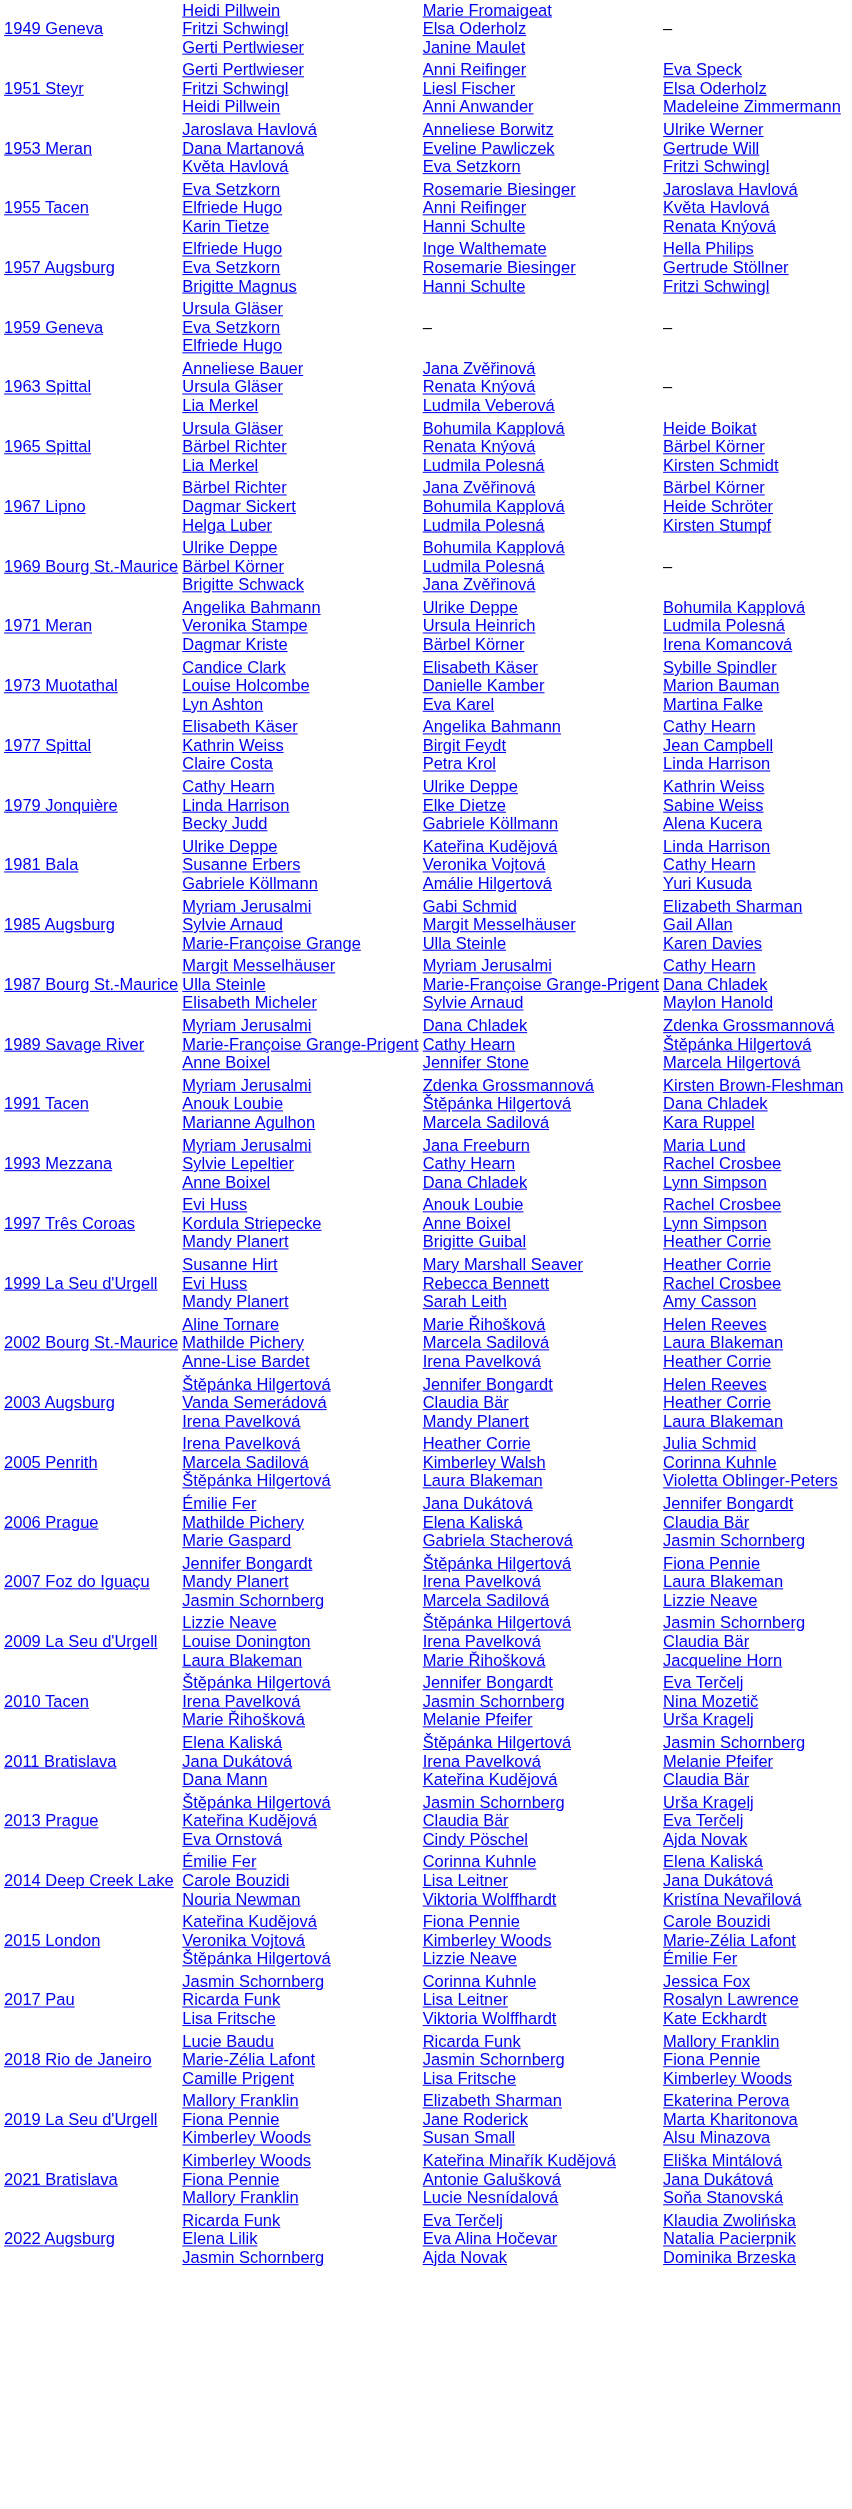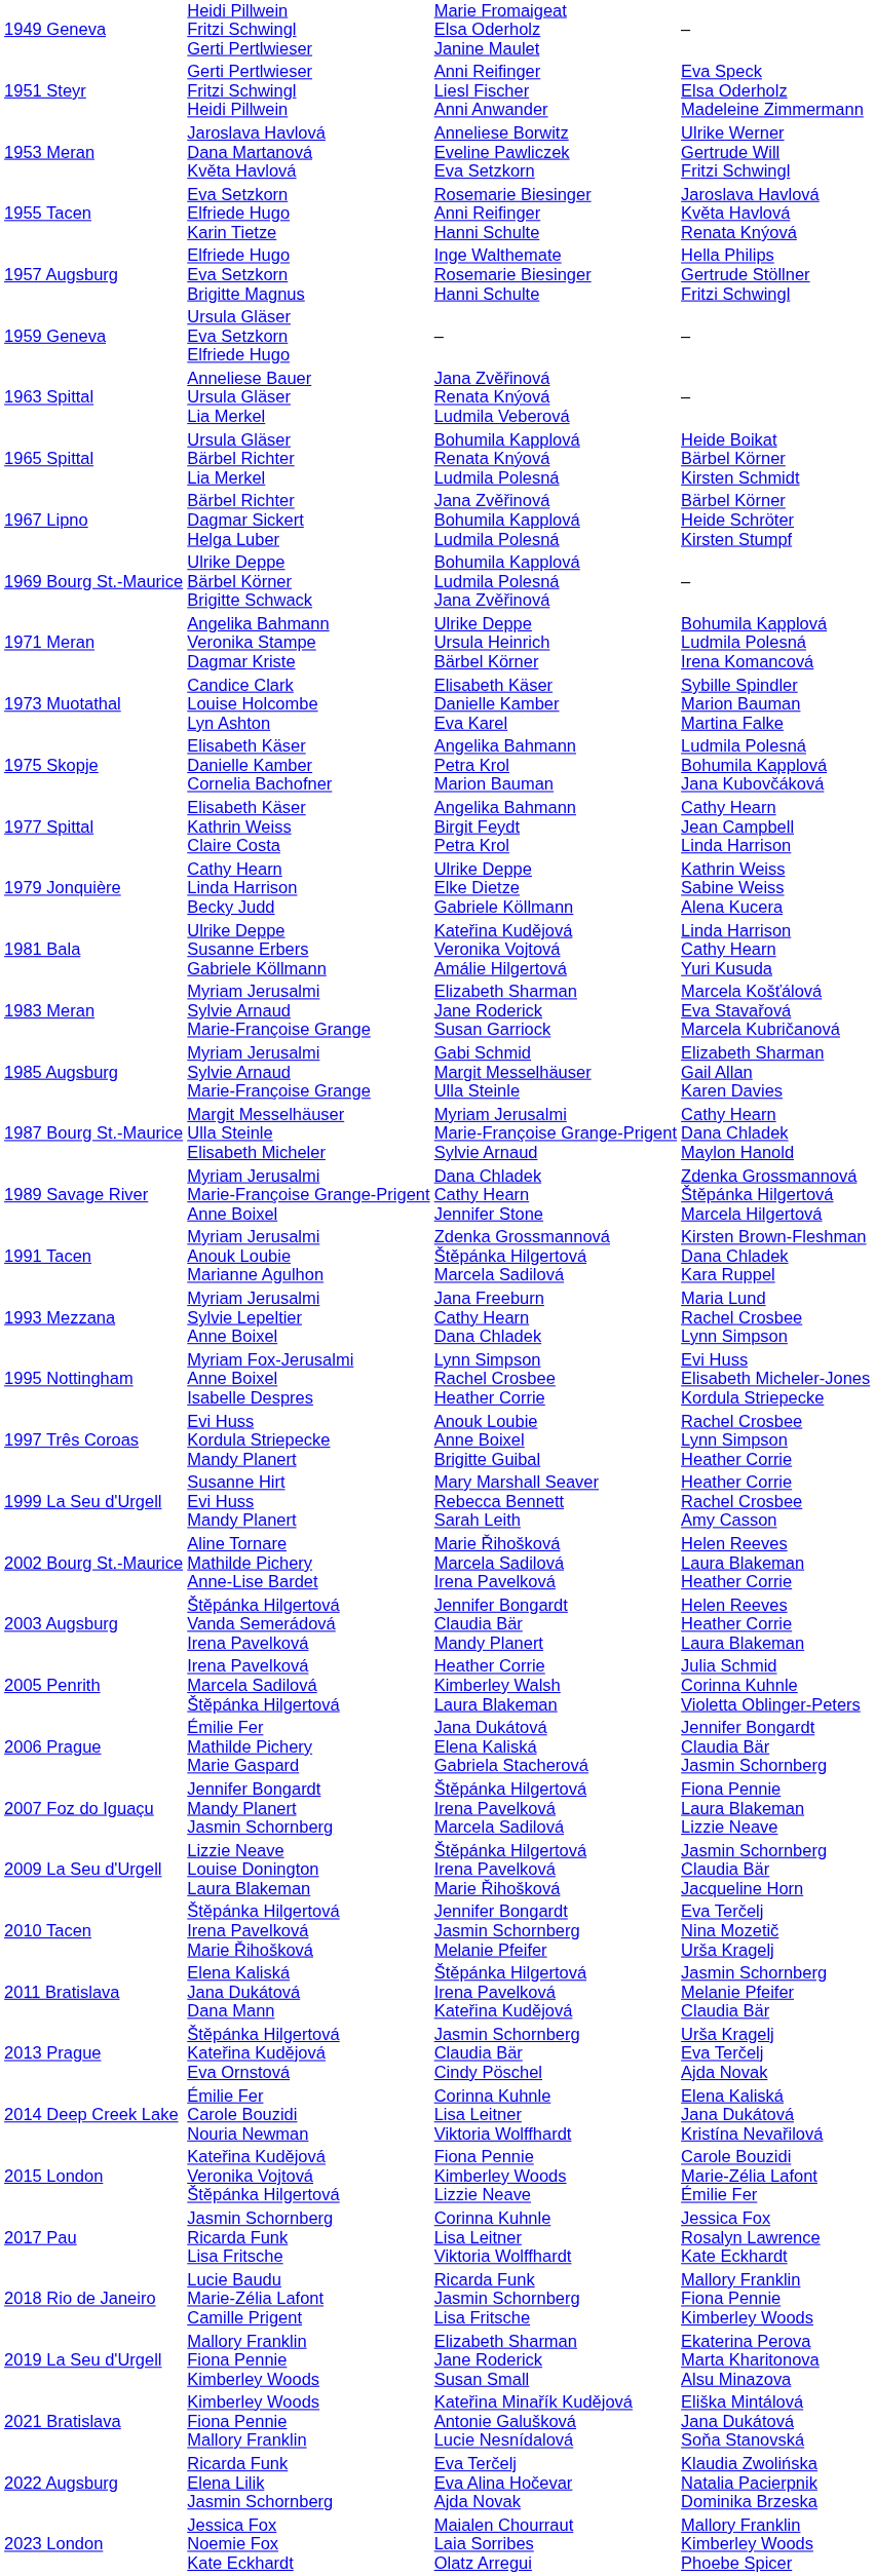 <table>
 <tr>
 <td><a href='#'>1949 Geneva</a></td>
 <td><a href='#'>Heidi Pillwein</a><br><a href='#'>Fritzi Schwingl</a><br><a href='#'>Gerti Pertlwieser</a><br></td>
 <td><a href='#'>Marie Fromaigeat</a><br><a href='#'>Elsa Oderholz</a><br><a href='#'>Janine Maulet</a><br></td>
 <td>–</td>
 </tr>
 <tr>
 <td><a href='#'>1951 Steyr</a></td>
 <td><a href='#'>Gerti Pertlwieser</a><br><a href='#'>Fritzi Schwingl</a><br><a href='#'>Heidi Pillwein</a><br></td>
 <td><a href='#'>Anni Reifinger</a><br><a href='#'>Liesl Fischer</a><br><a href='#'>Anni Anwander</a><br></td>
 <td><a href='#'>Eva Speck</a><br><a href='#'>Elsa Oderholz</a><br><a href='#'>Madeleine Zimmermann</a><br></td>
 </tr>
 <tr>
 <td><a href='#'>1953 Meran</a></td>
 <td><a href='#'>Jaroslava Havlová</a><br><a href='#'>Dana Martanová</a><br><a href='#'>Květa Havlová</a><br></td>
 <td><a href='#'>Anneliese Borwitz</a><br><a href='#'>Eveline Pawliczek</a><br><a href='#'>Eva Setzkorn</a><br></td>
 <td><a href='#'>Ulrike Werner</a><br><a href='#'>Gertrude Will</a><br><a href='#'>Fritzi Schwingl</a><br></td>
 </tr>
 <tr>
 <td><a href='#'>1955 Tacen</a></td>
 <td><a href='#'>Eva Setzkorn</a><br><a href='#'>Elfriede Hugo</a><br><a href='#'>Karin Tietze</a><br></td>
 <td><a href='#'>Rosemarie Biesinger</a><br><a href='#'>Anni Reifinger</a><br><a href='#'>Hanni Schulte</a><br></td>
 <td><a href='#'>Jaroslava Havlová</a><br><a href='#'>Květa Havlová</a><br><a href='#'>Renata Knýová</a><br></td>
 </tr>
 <tr>
 <td><a href='#'>1957 Augsburg</a></td>
 <td><a href='#'>Elfriede Hugo</a><br><a href='#'>Eva Setzkorn</a><br><a href='#'>Brigitte Magnus</a><br></td>
 <td><a href='#'>Inge Walthemate</a><br><a href='#'>Rosemarie Biesinger</a><br><a href='#'>Hanni Schulte</a><br></td>
 <td><a href='#'>Hella Philips</a><br><a href='#'>Gertrude Stöllner</a><br><a href='#'>Fritzi Schwingl</a><br></td>
 </tr>
 <tr>
 <td><a href='#'>1959 Geneva</a></td>
 <td><a href='#'>Ursula Gläser</a><br><a href='#'>Eva Setzkorn</a><br><a href='#'>Elfriede Hugo</a><br></td>
 <td>–</td>
 <td>–</td>
 </tr>
 <tr>
 <td><a href='#'>1963 Spittal</a></td>
 <td><a href='#'>Anneliese Bauer</a><br><a href='#'>Ursula Gläser</a><br><a href='#'>Lia Merkel</a><br></td>
 <td><a href='#'>Jana Zvěřinová</a><br><a href='#'>Renata Knýová</a><br><a href='#'>Ludmila Veberová</a><br></td>
 <td>–</td>
 </tr>
 <tr>
 <td><a href='#'>1965 Spittal</a></td>
 <td><a href='#'>Ursula Gläser</a><br><a href='#'>Bärbel Richter</a><br><a href='#'>Lia Merkel</a><br></td>
 <td><a href='#'>Bohumila Kapplová</a><br><a href='#'>Renata Knýová</a><br><a href='#'>Ludmila Polesná</a><br></td>
 <td><a href='#'>Heide Boikat</a><br><a href='#'>Bärbel Körner</a><br><a href='#'>Kirsten Schmidt</a><br></td>
 </tr>
 <tr>
 <td><a href='#'>1967 Lipno</a></td>
 <td><a href='#'>Bärbel Richter</a><br><a href='#'>Dagmar Sickert</a><br><a href='#'>Helga Luber</a><br></td>
 <td><a href='#'>Jana Zvěřinová</a><br><a href='#'>Bohumila Kapplová</a><br><a href='#'>Ludmila Polesná</a><br></td>
 <td><a href='#'>Bärbel Körner</a><br><a href='#'>Heide Schröter</a><br><a href='#'>Kirsten Stumpf</a><br></td>
 </tr>
 <tr>
 <td><a href='#'>1969 Bourg St.-Maurice</a></td>
 <td><a href='#'>Ulrike Deppe</a><br><a href='#'>Bärbel Körner</a><br><a href='#'>Brigitte Schwack</a><br></td>
 <td><a href='#'>Bohumila Kapplová</a><br><a href='#'>Ludmila Polesná</a><br><a href='#'>Jana Zvěřinová</a><br></td>
 <td>–</td>
 </tr>
 <tr>
 <td><a href='#'>1971 Meran</a></td>
 <td><a href='#'>Angelika Bahmann</a><br><a href='#'>Veronika Stampe</a><br><a href='#'>Dagmar Kriste</a><br></td>
 <td><a href='#'>Ulrike Deppe</a><br> <a href='#'>Ursula Heinrich</a><br> <a href='#'>Bärbel Körner</a><br></td>
 <td><a href='#'>Bohumila Kapplová</a><br><a href='#'>Ludmila Polesná</a><br><a href='#'>Irena Komancová</a><br></td>
 </tr>
 <tr>
 <td><a href='#'>1973 Muotathal</a></td>
 <td><a href='#'>Candice Clark</a><br><a href='#'>Louise Holcombe</a><br><a href='#'>Lyn Ashton</a><br></td>
 <td><a href='#'>Elisabeth Käser</a><br><a href='#'>Danielle Kamber</a><br><a href='#'>Eva Karel</a><br></td>
 <td><a href='#'>Sybille Spindler</a><br><a href='#'>Marion Bauman</a><br><a href='#'>Martina Falke</a><br></td>
 </tr>
 <tr>
+<td><a href='#'>1975 Skopje</a></td>
+<td><a href='#'>Elisabeth Käser</a><br><a href='#'>Danielle Kamber</a><br><a href='#'>Cornelia Bachofner</a><br></td>
+<td><a href='#'>Angelika Bahmann</a><br><a href='#'>Petra Krol</a><br><a href='#'>Marion Bauman</a><br></td>
+<td><a href='#'>Ludmila Polesná</a><br><a href='#'>Bohumila Kapplová</a><br><a href='#'>Jana Kubovčáková</a><br></td>
+</tr>
+<tr>
 <td><a href='#'>1977 Spittal</a></td>
 <td><a href='#'>Elisabeth Käser</a><br><a href='#'>Kathrin Weiss</a><br><a href='#'>Claire Costa</a><br></td>
 <td><a href='#'>Angelika Bahmann</a><br><a href='#'>Birgit Feydt</a><br><a href='#'>Petra Krol</a><br></td>
 <td><a href='#'>Cathy Hearn</a><br><a href='#'>Jean Campbell</a><br><a href='#'>Linda Harrison</a><br></td>
 </tr>
 <tr>
 <td><a href='#'>1979 Jonquière</a></td>
 <td><a href='#'>Cathy Hearn</a><br><a href='#'>Linda Harrison</a><br><a href='#'>Becky Judd</a><br></td>
 <td><a href='#'>Ulrike Deppe</a><br><a href='#'>Elke Dietze</a><br><a href='#'>Gabriele Köllmann</a><br></td>
 <td><a href='#'>Kathrin Weiss</a><br><a href='#'>Sabine Weiss</a><br><a href='#'>Alena Kucera</a><br></td>
 </tr>
 <tr>
 <td><a href='#'>1981 Bala</a></td>
 <td><a href='#'>Ulrike Deppe</a><br><a href='#'>Susanne Erbers</a><br><a href='#'>Gabriele Köllmann</a><br></td>
 <td><a href='#'>Kateřina Kudějová</a><br><a href='#'>Veronika Vojtová</a><br><a href='#'>Amálie Hilgertová</a><br></td>
 <td><a href='#'>Linda Harrison</a><br><a href='#'>Cathy Hearn</a><br><a href='#'>Yuri Kusuda</a><br></td>
+</tr>
+<tr>
+<td><a href='#'>1983 Meran</a></td>
+<td><a href='#'>Myriam Jerusalmi</a> <br> <a href='#'>Sylvie Arnaud</a><br><a href='#'>Marie-Françoise Grange</a><br></td>
+<td><a href='#'>Elizabeth Sharman</a><br><a href='#'>Jane Roderick</a><br><a href='#'>Susan Garriock</a><br></td>
+<td><a href='#'>Marcela Košťálová</a><br><a href='#'>Eva Stavařová</a><br><a href='#'>Marcela Kubričanová</a><br></td>
 </tr>
 <tr>
 <td><a href='#'>1985 Augsburg</a></td>
 <td><a href='#'>Myriam Jerusalmi</a> <br><a href='#'>Sylvie Arnaud</a><br><a href='#'>Marie-Françoise Grange</a><br></td>
 <td><a href='#'>Gabi Schmid</a><br><a href='#'>Margit Messelhäuser</a><br><a href='#'>Ulla Steinle</a><br></td>
 <td><a href='#'>Elizabeth Sharman</a><br><a href='#'>Gail Allan</a><br><a href='#'>Karen Davies</a><br></td>
 </tr>
 <tr>
 <td><a href='#'>1987 Bourg St.-Maurice</a></td>
 <td><a href='#'>Margit Messelhäuser</a><br><a href='#'>Ulla Steinle</a><br><a href='#'>Elisabeth Micheler</a><br></td>
 <td><a href='#'>Myriam Jerusalmi</a><br><a href='#'>Marie-Françoise Grange-Prigent</a><br><a href='#'>Sylvie Arnaud</a><br></td>
 <td><a href='#'>Cathy Hearn</a><br><a href='#'>Dana Chladek</a><br><a href='#'>Maylon Hanold</a><br></td>
 </tr>
 <tr>
 <td><a href='#'>1989 Savage River</a></td>
 <td><a href='#'>Myriam Jerusalmi</a><br><a href='#'>Marie-Françoise Grange-Prigent</a><br><a href='#'>Anne Boixel</a><br></td>
 <td><a href='#'>Dana Chladek</a><br><a href='#'>Cathy Hearn</a><br><a href='#'>Jennifer Stone</a><br></td>
 <td><a href='#'>Zdenka Grossmannová</a><br><a href='#'>Štěpánka Hilgertová</a><br><a href='#'>Marcela Hilgertová</a><br></td>
 </tr>
 <tr>
 <td><a href='#'>1991 Tacen</a></td>
 <td><a href='#'>Myriam Jerusalmi</a><br><a href='#'>Anouk Loubie</a><br><a href='#'>Marianne Agulhon</a><br></td>
 <td><a href='#'>Zdenka Grossmannová</a><br><a href='#'>Štěpánka Hilgertová</a><br><a href='#'>Marcela Sadilová</a><br></td>
 <td><a href='#'>Kirsten Brown-Fleshman</a><br><a href='#'>Dana Chladek</a><br><a href='#'>Kara Ruppel</a><br></td>
 </tr>
 <tr>
 <td><a href='#'>1993 Mezzana</a></td>
 <td><a href='#'>Myriam Jerusalmi</a><br><a href='#'>Sylvie Lepeltier</a><br><a href='#'>Anne Boixel</a><br></td>
 <td><a href='#'>Jana Freeburn</a><br><a href='#'>Cathy Hearn</a><br><a href='#'>Dana Chladek</a><br></td>
 <td><a href='#'>Maria Lund</a><br><a href='#'>Rachel Crosbee</a><br><a href='#'>Lynn Simpson</a><br></td>
+</tr>
+<tr>
+<td><a href='#'>1995 Nottingham</a></td>
+<td><a href='#'>Myriam Fox-Jerusalmi</a> <br><a href='#'>Anne Boixel</a> <br><a href='#'>Isabelle Despres</a><br></td>
+<td><a href='#'>Lynn Simpson</a><br><a href='#'>Rachel Crosbee</a><br><a href='#'>Heather Corrie</a><br></td>
+<td><a href='#'>Evi Huss</a><br><a href='#'>Elisabeth Micheler-Jones</a><br><a href='#'>Kordula Striepecke</a><br></td>
 </tr>
 <tr>
 <td><a href='#'>1997 Três Coroas</a></td>
 <td><a href='#'>Evi Huss</a><br><a href='#'>Kordula Striepecke</a><br><a href='#'>Mandy Planert</a><br></td>
 <td><a href='#'>Anouk Loubie</a><br><a href='#'>Anne Boixel</a><br><a href='#'>Brigitte Guibal</a><br></td>
 <td><a href='#'>Rachel Crosbee</a><br><a href='#'>Lynn Simpson</a><br><a href='#'>Heather Corrie</a><br></td>
 </tr>
 <tr>
 <td><a href='#'>1999 La Seu d'Urgell</a></td>
 <td><a href='#'>Susanne Hirt</a><br><a href='#'>Evi Huss</a><br><a href='#'>Mandy Planert</a><br></td>
 <td><a href='#'>Mary Marshall Seaver</a><br><a href='#'>Rebecca Bennett</a><br><a href='#'>Sarah Leith</a><br></td>
 <td><a href='#'>Heather Corrie</a><br><a href='#'>Rachel Crosbee</a><br><a href='#'>Amy Casson</a><br></td>
 </tr>
 <tr>
 <td><a href='#'>2002 Bourg St.-Maurice</a></td>
 <td><a href='#'>Aline Tornare</a><br><a href='#'>Mathilde Pichery</a><br><a href='#'>Anne-Lise Bardet</a><br></td>
 <td><a href='#'>Marie Řihošková</a><br><a href='#'>Marcela Sadilová</a><br><a href='#'>Irena Pavelková</a><br></td>
 <td><a href='#'>Helen Reeves</a><br><a href='#'>Laura Blakeman</a><br><a href='#'>Heather Corrie</a><br></td>
 </tr>
 <tr>
 <td><a href='#'>2003 Augsburg</a></td>
 <td><a href='#'>Štěpánka Hilgertová</a><br><a href='#'>Vanda Semerádová</a><br><a href='#'>Irena Pavelková</a><br></td>
 <td><a href='#'>Jennifer Bongardt</a><br><a href='#'>Claudia Bär</a><br><a href='#'>Mandy Planert</a><br></td>
 <td><a href='#'>Helen Reeves</a><br><a href='#'>Heather Corrie</a><br><a href='#'>Laura Blakeman</a><br></td>
 </tr>
 <tr>
 <td><a href='#'>2005 Penrith</a></td>
 <td><a href='#'>Irena Pavelková</a><br><a href='#'>Marcela Sadilová</a><br><a href='#'>Štěpánka Hilgertová</a><br></td>
 <td><a href='#'>Heather Corrie</a><br><a href='#'>Kimberley Walsh</a><br><a href='#'>Laura Blakeman</a><br></td>
 <td><a href='#'>Julia Schmid</a><br><a href='#'>Corinna Kuhnle</a><br><a href='#'>Violetta Oblinger-Peters</a><br></td>
 </tr>
 <tr>
 <td><a href='#'>2006 Prague</a></td>
 <td><a href='#'>Émilie Fer</a><br><a href='#'>Mathilde Pichery</a><br><a href='#'>Marie Gaspard</a><br></td>
 <td><a href='#'>Jana Dukátová</a><br><a href='#'>Elena Kaliská</a><br><a href='#'>Gabriela Stacherová</a><br></td>
 <td><a href='#'>Jennifer Bongardt</a><br><a href='#'>Claudia Bär</a><br><a href='#'>Jasmin Schornberg</a><br></td>
 </tr>
 <tr>
 <td><a href='#'>2007 Foz do Iguaçu</a></td>
 <td><a href='#'>Jennifer Bongardt</a><br><a href='#'>Mandy Planert</a><br><a href='#'>Jasmin Schornberg</a><br></td>
 <td><a href='#'>Štěpánka Hilgertová</a><br><a href='#'>Irena Pavelková</a><br><a href='#'>Marcela Sadilová</a><br></td>
 <td><a href='#'>Fiona Pennie</a><br><a href='#'>Laura Blakeman</a><br><a href='#'>Lizzie Neave</a><br></td>
 </tr>
 <tr>
 <td><a href='#'>2009 La Seu d'Urgell</a></td>
 <td><a href='#'>Lizzie Neave</a><br><a href='#'>Louise Donington</a><br><a href='#'>Laura Blakeman</a><br></td>
 <td><a href='#'>Štěpánka Hilgertová</a><br><a href='#'>Irena Pavelková</a><br><a href='#'>Marie Řihošková</a><br></td>
 <td><a href='#'>Jasmin Schornberg</a><br><a href='#'>Claudia Bär</a><br><a href='#'>Jacqueline Horn</a><br></td>
 </tr>
 <tr>
 <td><a href='#'>2010 Tacen</a></td>
 <td><a href='#'>Štěpánka Hilgertová</a><br><a href='#'>Irena Pavelková</a><br><a href='#'>Marie Řihošková</a><br></td>
 <td><a href='#'>Jennifer Bongardt</a><br><a href='#'>Jasmin Schornberg</a><br><a href='#'>Melanie Pfeifer</a><br></td>
 <td><a href='#'>Eva Terčelj</a><br><a href='#'>Nina Mozetič</a><br><a href='#'>Urša Kragelj</a><br></td>
 </tr>
 <tr>
 <td><a href='#'>2011 Bratislava</a></td>
 <td><a href='#'>Elena Kaliská</a><br><a href='#'>Jana Dukátová</a><br><a href='#'>Dana Mann</a><br></td>
 <td><a href='#'>Štěpánka Hilgertová</a><br><a href='#'>Irena Pavelková</a><br><a href='#'>Kateřina Kudějová</a><br></td>
 <td><a href='#'>Jasmin Schornberg</a><br><a href='#'>Melanie Pfeifer</a><br><a href='#'>Claudia Bär</a><br></td>
 </tr>
 <tr>
 <td><a href='#'>2013 Prague</a></td>
 <td><a href='#'>Štěpánka Hilgertová</a><br><a href='#'>Kateřina Kudějová</a><br><a href='#'>Eva Ornstová</a><br></td>
 <td><a href='#'>Jasmin Schornberg</a><br><a href='#'>Claudia Bär</a><br><a href='#'>Cindy Pöschel</a><br></td>
 <td><a href='#'>Urša Kragelj</a><br><a href='#'>Eva Terčelj</a><br><a href='#'>Ajda Novak</a><br></td>
 </tr>
 <tr>
 <td><a href='#'>2014 Deep Creek Lake</a></td>
 <td><a href='#'>Émilie Fer</a><br> <a href='#'>Carole Bouzidi</a><br><a href='#'>Nouria Newman</a><br></td>
 <td><a href='#'>Corinna Kuhnle</a><br><a href='#'>Lisa Leitner</a><br><a href='#'>Viktoria Wolffhardt</a><br></td>
 <td><a href='#'>Elena Kaliská</a><br><a href='#'>Jana Dukátová</a><br><a href='#'>Kristína Nevařilová</a><br></td>
 </tr>
 <tr>
 <td><a href='#'>2015 London</a></td>
 <td><a href='#'>Kateřina Kudějová</a><br><a href='#'>Veronika Vojtová</a><br><a href='#'>Štěpánka Hilgertová</a><br></td>
 <td><a href='#'>Fiona Pennie</a><br><a href='#'>Kimberley Woods</a><br><a href='#'>Lizzie Neave</a><br></td>
 <td><a href='#'>Carole Bouzidi</a><br><a href='#'>Marie-Zélia Lafont</a><br><a href='#'>Émilie Fer</a><br></td>
 </tr>
 <tr>
 <td><a href='#'>2017 Pau</a></td>
 <td><a href='#'>Jasmin Schornberg</a><br><a href='#'>Ricarda Funk</a><br><a href='#'>Lisa Fritsche</a><br></td>
 <td><a href='#'>Corinna Kuhnle</a><br><a href='#'>Lisa Leitner</a><br><a href='#'>Viktoria Wolffhardt</a><br></td>
 <td><a href='#'>Jessica Fox</a><br><a href='#'>Rosalyn Lawrence</a><br><a href='#'>Kate Eckhardt</a><br></td>
 </tr>
 <tr>
 <td><a href='#'>2018 Rio de Janeiro</a></td>
 <td><a href='#'>Lucie Baudu</a><br><a href='#'>Marie-Zélia Lafont</a><br><a href='#'>Camille Prigent</a><br></td>
 <td><a href='#'>Ricarda Funk</a><br><a href='#'>Jasmin Schornberg</a><br><a href='#'>Lisa Fritsche</a><br></td>
 <td><a href='#'>Mallory Franklin</a><br><a href='#'>Fiona Pennie</a><br><a href='#'>Kimberley Woods</a><br></td>
 </tr>
 <tr>
 <td><a href='#'>2019 La Seu d'Urgell</a></td>
 <td><a href='#'>Mallory Franklin</a><br><a href='#'>Fiona Pennie</a><br><a href='#'>Kimberley Woods</a><br></td>
 <td><a href='#'>Elizabeth Sharman</a><br><a href='#'>Jane Roderick</a><br><a href='#'>Susan Small</a><br></td>
 <td><a href='#'>Ekaterina Perova</a><br><a href='#'>Marta Kharitonova</a><br><a href='#'>Alsu Minazova</a><br></td>
 </tr>
 <tr>
 <td><a href='#'>2021 Bratislava</a></td>
 <td><a href='#'>Kimberley Woods</a><br><a href='#'>Fiona Pennie</a><br><a href='#'>Mallory Franklin</a><br></td>
 <td><a href='#'>Kateřina Minařík Kudějová</a><br><a href='#'>Antonie Galušková</a><br><a href='#'>Lucie Nesnídalová</a><br></td>
 <td><a href='#'>Eliška Mintálová</a><br><a href='#'>Jana Dukátová</a><br><a href='#'>Soňa Stanovská</a><br></td>
 </tr>
 <tr>
 <td><a href='#'>2022 Augsburg</a></td>
 <td><a href='#'>Ricarda Funk</a><br><a href='#'>Elena Lilik</a><br><a href='#'>Jasmin Schornberg</a><br></td>
 <td><a href='#'>Eva Terčelj</a><br><a href='#'>Eva Alina Hočevar</a><br><a href='#'>Ajda Novak</a><br></td>
 <td><a href='#'>Klaudia Zwolińska</a><br><a href='#'>Natalia Pacierpnik</a><br><a href='#'>Dominika Brzeska</a><br></td>
 </tr>
+<tr>
+<td><a href='#'>2023 London</a></td>
+<td><a href='#'>Jessica Fox</a><br><a href='#'>Noemie Fox</a><br><a href='#'>Kate Eckhardt</a><br></td>
+<td><a href='#'>Maialen Chourraut</a><br><a href='#'>Laia Sorribes</a><br><a href='#'>Olatz Arregui</a><br></td>
+<td><a href='#'>Mallory Franklin</a><br><a href='#'>Kimberley Woods</a><br><a href='#'>Phoebe Spicer</a><br></td>
+</tr>
 </table>
